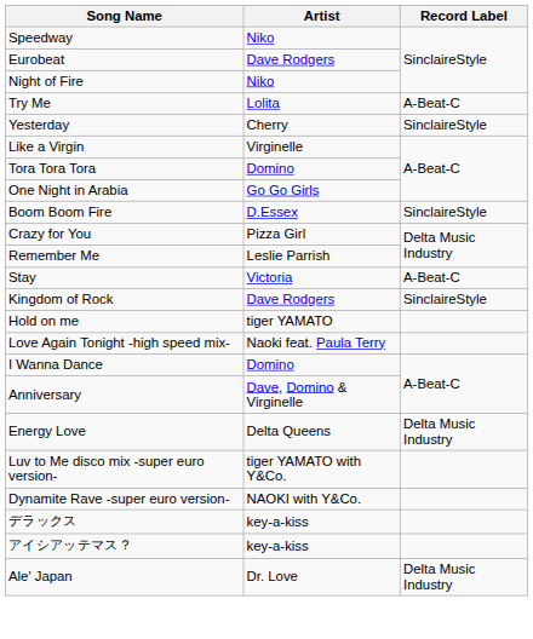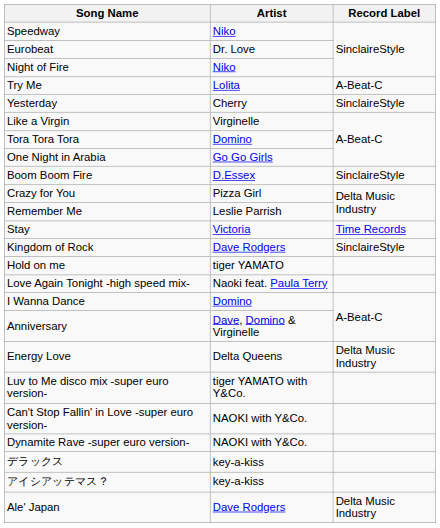 <table class="wikitable sortable">
 <tr>
 <th>Song Name</th>
 <th>Artist</th>
 <th>Record Label</th>
 </tr>
 <tr>
 <td>Speedway</td>
 <td><a href='#'>Niko</a></td>
 <td rowspan="3">SinclaireStyle</td>
 </tr>
 <tr>
 <td>Eurobeat</td>
-<td><a href='#'>Dave Rodgers</a></td>
+<td>Dr. Love</td>
 </tr>
 <tr>
 <td>Night of Fire</td>
 <td><a href='#'>Niko</a></td>
 </tr>
 <tr>
 <td>Try Me</td>
 <td><a href='#'>Lolita</a></td>
 <td>A-Beat-C</td>
 </tr>
 <tr>
 <td>Yesterday</td>
 <td>Cherry</td>
 <td>SinclaireStyle</td>
 </tr>
 <tr>
 <td>Like a Virgin</td>
 <td>Virginelle</td>
 <td rowspan="3">A-Beat-C</td>
 </tr>
 <tr>
 <td>Tora Tora Tora</td>
 <td><a href='#'>Domino</a></td>
 </tr>
 <tr>
 <td>One Night in Arabia</td>
 <td><a href='#'>Go Go Girls</a></td>
 </tr>
 <tr>
 <td>Boom Boom Fire</td>
 <td><a href='#'>D.Essex</a></td>
 <td>SinclaireStyle</td>
 </tr>
 <tr>
 <td>Crazy for You</td>
 <td>Pizza Girl</td>
 <td rowspan="2">Delta Music Industry</td>
 </tr>
 <tr>
 <td>Remember Me</td>
 <td>Leslie Parrish</td>
 </tr>
 <tr>
 <td>Stay</td>
 <td><a href='#'>Victoria</a></td>
-<td>A-Beat-C</td>
+<td><a href='#'>Time Records</a></td>
 </tr>
 <tr>
 <td>Kingdom of Rock</td>
 <td><a href='#'>Dave Rodgers</a></td>
 <td>SinclaireStyle</td>
 </tr>
 <tr>
 <td>Hold on me</td>
 <td>tiger YAMATO</td>
 <td></td>
 </tr>
 <tr>
 <td>Love Again Tonight -high speed mix-</td>
 <td>Naoki feat. <a href='#'>Paula Terry</a></td>
 <td></td>
 </tr>
 <tr>
 <td>I Wanna Dance</td>
 <td><a href='#'>Domino</a></td>
 <td rowspan="2">A-Beat-C</td>
 </tr>
 <tr>
 <td>Anniversary</td>
 <td><a href='#'>Dave</a>, <a href='#'>Domino</a> & Virginelle</td>
 </tr>
 <tr>
 <td>Energy Love</td>
 <td>Delta Queens</td>
 <td>Delta Music Industry</td>
 </tr>
 <tr>
 <td>Luv to Me disco mix -super euro version-</td>
 <td>tiger YAMATO with Y&Co.</td>
 <td></td>
 </tr>
 <tr>
+<td>Can't Stop Fallin' in Love -super euro version-</td>
+<td>NAOKI with Y&Co.</td>
+<td></td>
+</tr>
+<tr>
 <td>Dynamite Rave -super euro version-</td>
 <td>NAOKI with Y&Co.</td>
 <td></td>
 </tr>
 <tr>
 <td>デラックス</td>
 <td>key-a-kiss</td>
 <td></td>
 </tr>
 <tr>
 <td>アイシアッテマス？</td>
 <td>key-a-kiss</td>
 <td></td>
 </tr>
 <tr>
 <td>Ale' Japan</td>
-<td>Dr. Love</td>
+<td><a href='#'>Dave Rodgers</a></td>
 <td>Delta Music Industry</td>
 </tr>
 </table>
